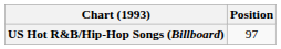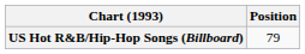 <table class="wikitable plainrowheaders" style="text-align:center">
 <tr>
 <th scope="col">Chart (1993)</th>
 <th scope="col">Position</th>
 </tr>
 <tr>
 <th scope="row">US Hot R&B/Hip-Hop Songs (<em>Billboard</em>)</th>
-<td>97</td>
+<td>79</td>
 </tr>
 </table>
